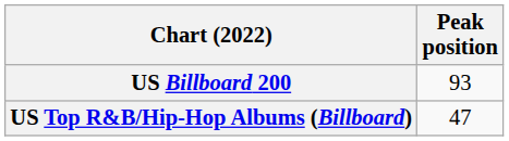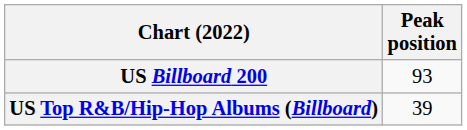 <table class="wikitable sortable plainrowheaders" style="text-align:center">
 <tr>
 <th scope="col">Chart (2022)</th>
 <th scope="col">Peak<br>position</th>
 </tr>
 <tr>
 <th scope="row">US <a href='#'><em>Billboard</em> 200</a></th>
 <td>93</td>
 </tr>
 <tr>
 <th scope="row">US <a href='#'>Top R&B/Hip-Hop Albums</a> (<em><a href='#'>Billboard</a></em>)</th>
-<td>47</td>
+<td>39</td>
 </tr>
 </table>
